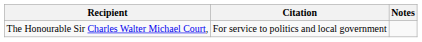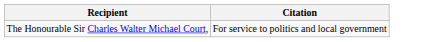 <table class="wikitable" style="font-size:95%;">
 <tr>
 <th>Recipient</th>
 <th>Citation</th>
-<th>Notes</th>
 </tr>
 <tr>
 <td>The Honourable Sir <a href='#'>Charles Walter Michael Court</a>, </td>
 <td>For service to politics and local government</td>
-<td></td>
 </tr>
 </table>
